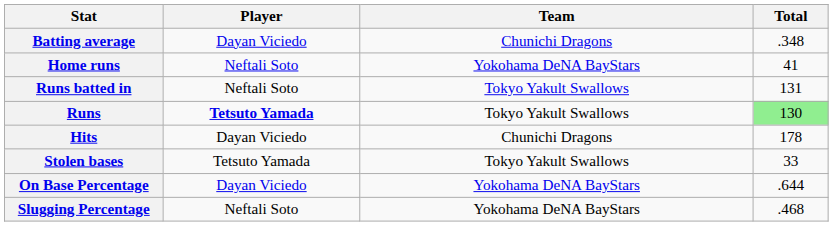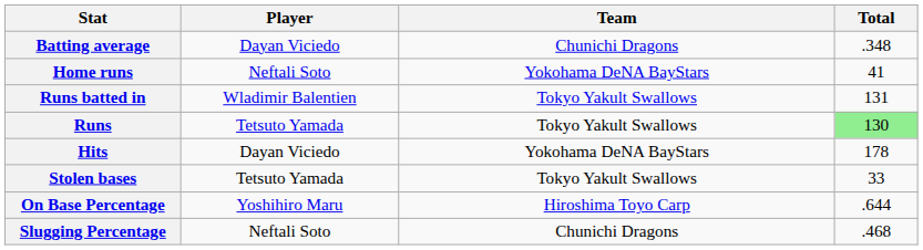 <table class="wikitable" style="text-align:center;">
 <tr>
 <th scope="col" style="width:7%;">Stat</th>
 <th scope="col" style="width:10%;">Player</th>
 <th scope="col" style="width:20%;">Team</th>
 <th scope="col" style="width:3%;">Total</th>
 </tr>
 <tr>
 <th scope="row" style="text-align:center;"><a href='#'>Batting average</a></th>
 <td><a href='#'>Dayan Viciedo</a></td>
 <td><a href='#'>Chunichi Dragons</a></td>
 <td>.348</td>
 </tr>
 <tr>
 <th scope="row" style="text-align:center;"><a href='#'>Home runs</a></th>
 <td><a href='#'>Neftali Soto</a></td>
 <td><a href='#'>Yokohama DeNA BayStars</a></td>
 <td>41</td>
 </tr>
 <tr>
 <th scope="row" style="text-align:center;"><a href='#'>Runs batted in</a></th>
-<td>Neftali Soto</td>
+<td><a href='#'>Wladimir Balentien</a></td>
 <td><a href='#'>Tokyo Yakult Swallows</a></td>
 <td>131</td>
 </tr>
 <tr>
 <th scope="row" style="text-align:center;"><a href='#'>Runs</a></th>
-<td><strong><a href='#'>Tetsuto Yamada</a></strong></td>
+<td><a href='#'>Tetsuto Yamada</a></td>
 <td>Tokyo Yakult Swallows</td>
 <td style="background: lightgreen;">130</td>
 </tr>
 <tr>
 <th scope="row" style="text-align:center;"><a href='#'>Hits</a></th>
 <td>Dayan Viciedo</td>
-<td>Chunichi Dragons</td>
+<td>Yokohama DeNA BayStars</td>
 <td>178</td>
 </tr>
 <tr>
 <th scope="row" style="text-align:center;"><a href='#'>Stolen bases</a></th>
 <td>Tetsuto Yamada</td>
 <td>Tokyo Yakult Swallows</td>
 <td>33</td>
 </tr>
 <tr>
 <th scope="row" style="text-align:center;"><a href='#'>On Base Percentage</a></th>
-<td><a href='#'>Dayan Viciedo</a></td>
-<td><a href='#'>Yokohama DeNA BayStars</a></td>
+<td><a href='#'>Yoshihiro Maru</a></td>
+<td><a href='#'>Hiroshima Toyo Carp</a></td>
 <td>.644</td>
 </tr>
 <tr>
 <th scope="row" style="text-align:center;"><a href='#'>Slugging Percentage</a></th>
 <td>Neftali Soto</td>
-<td>Yokohama DeNA BayStars</td>
+<td>Chunichi Dragons</td>
 <td>.468</td>
 </tr>
 </table>
